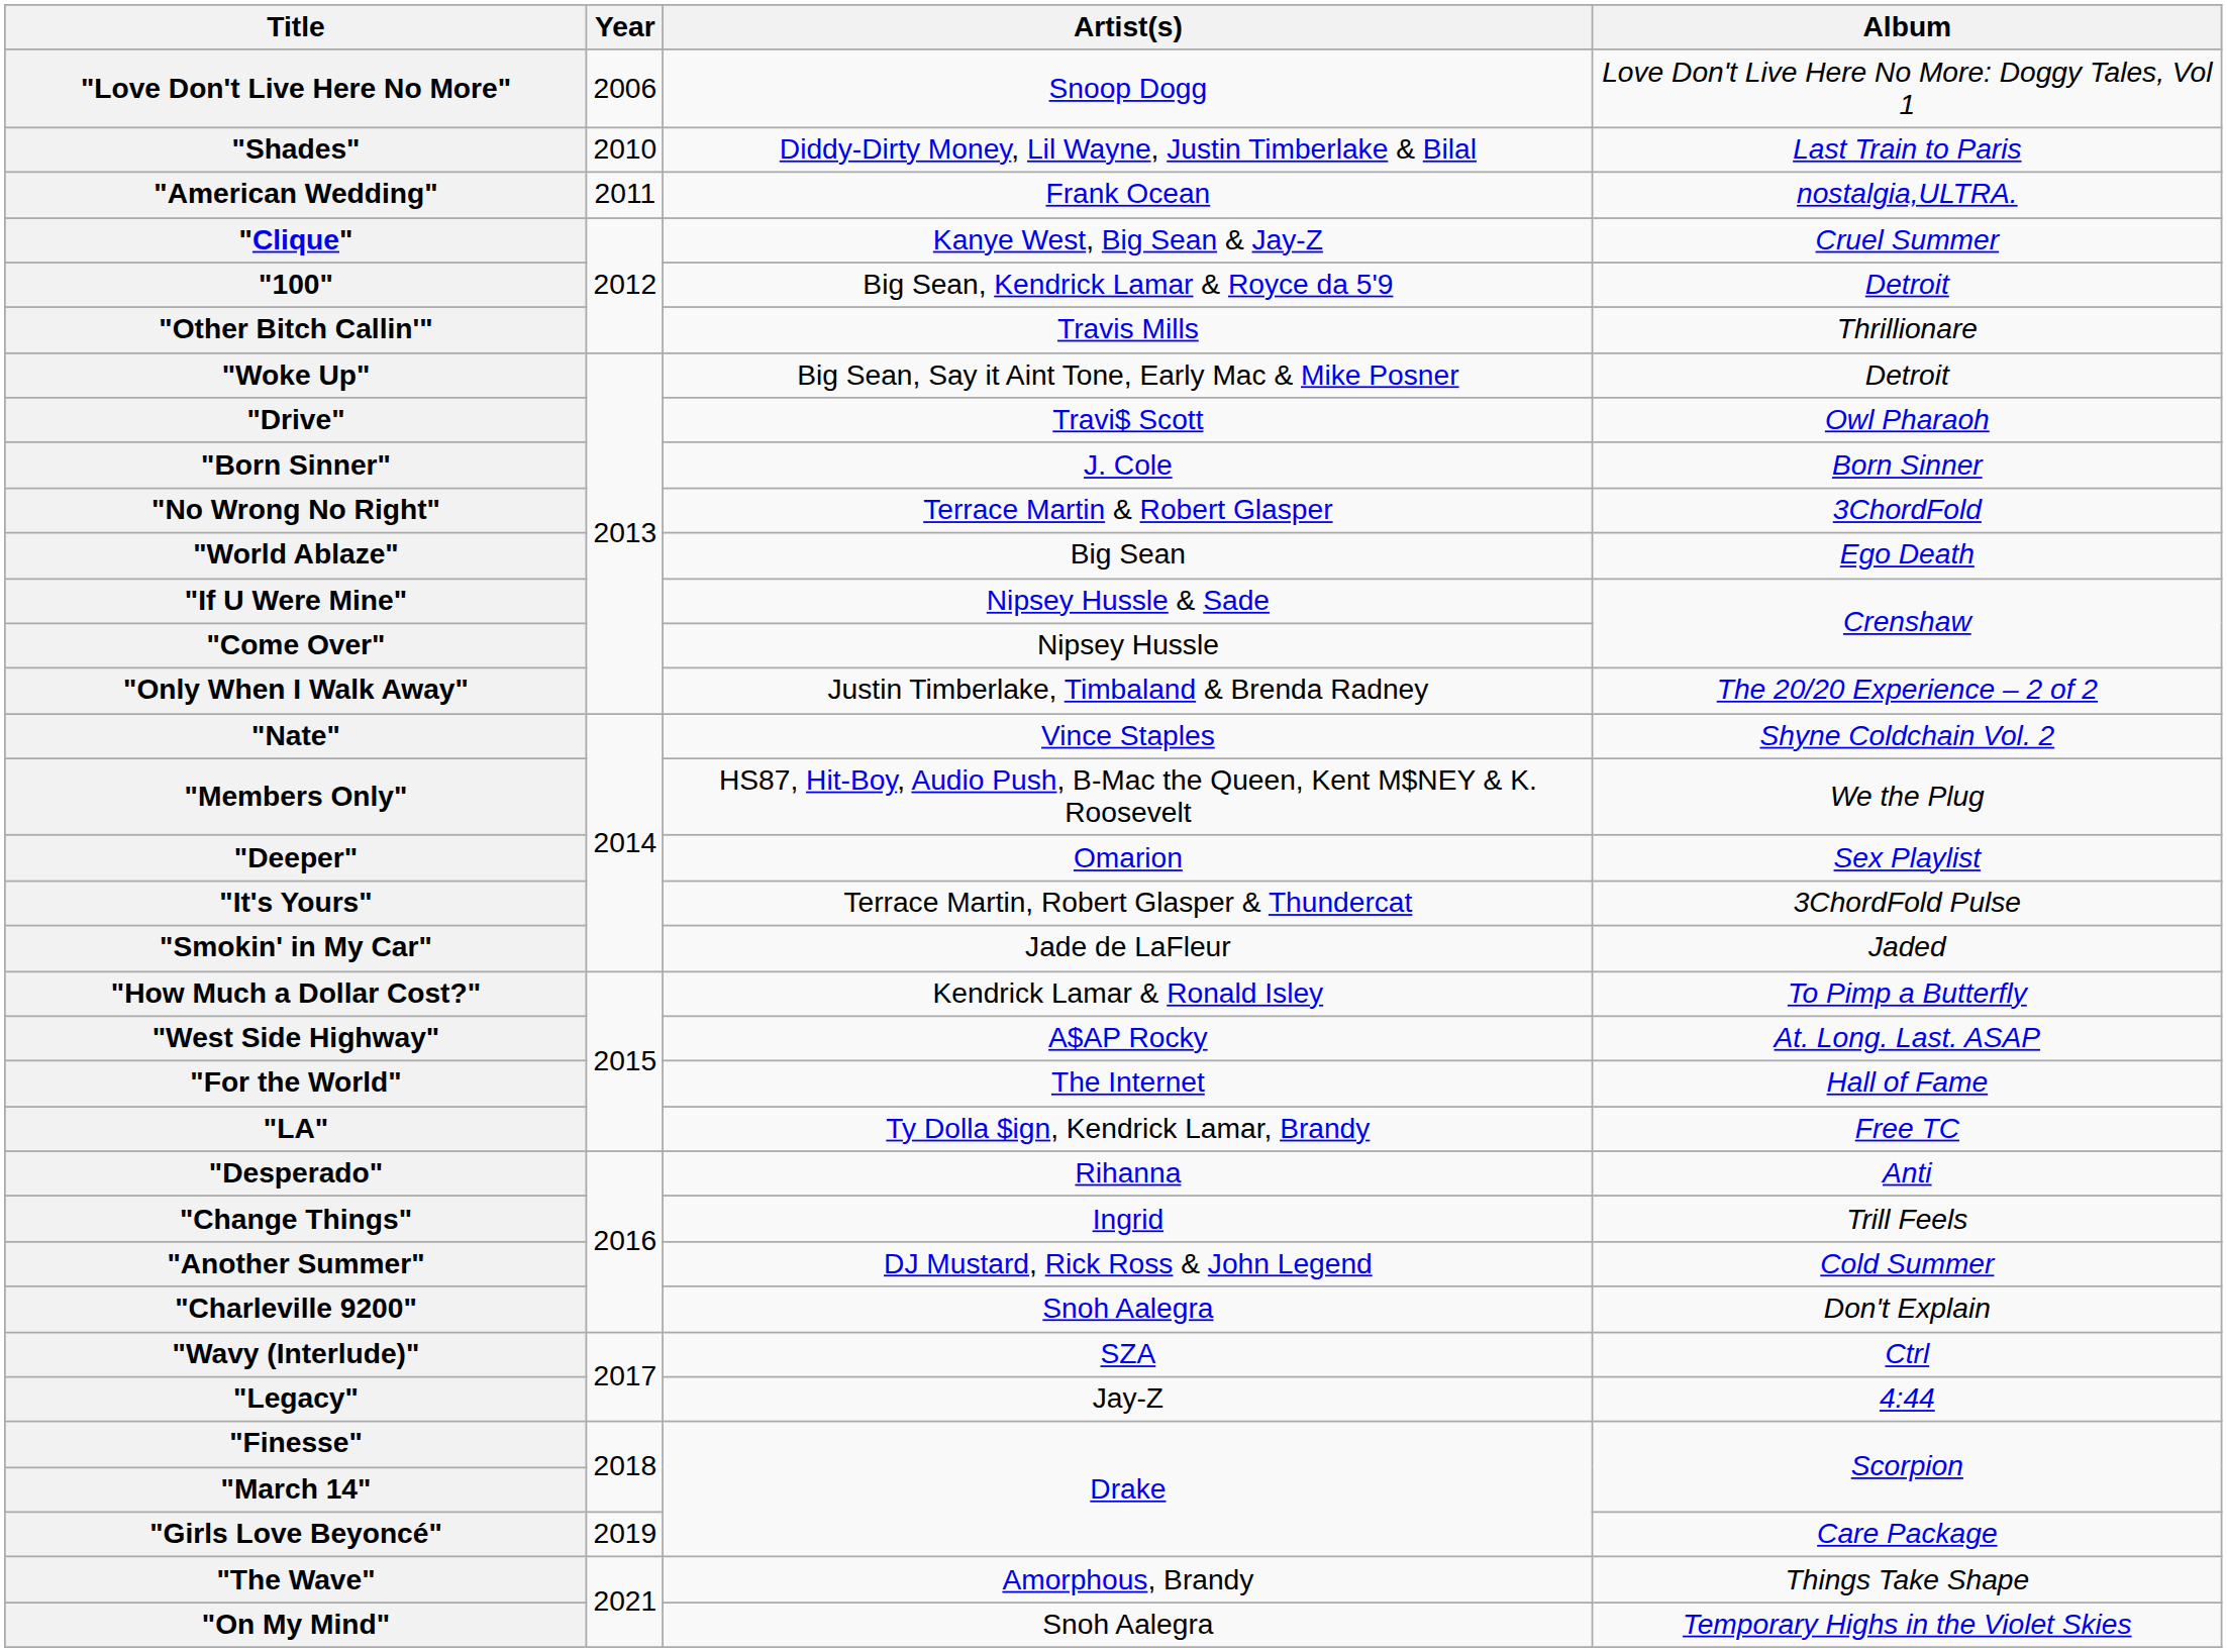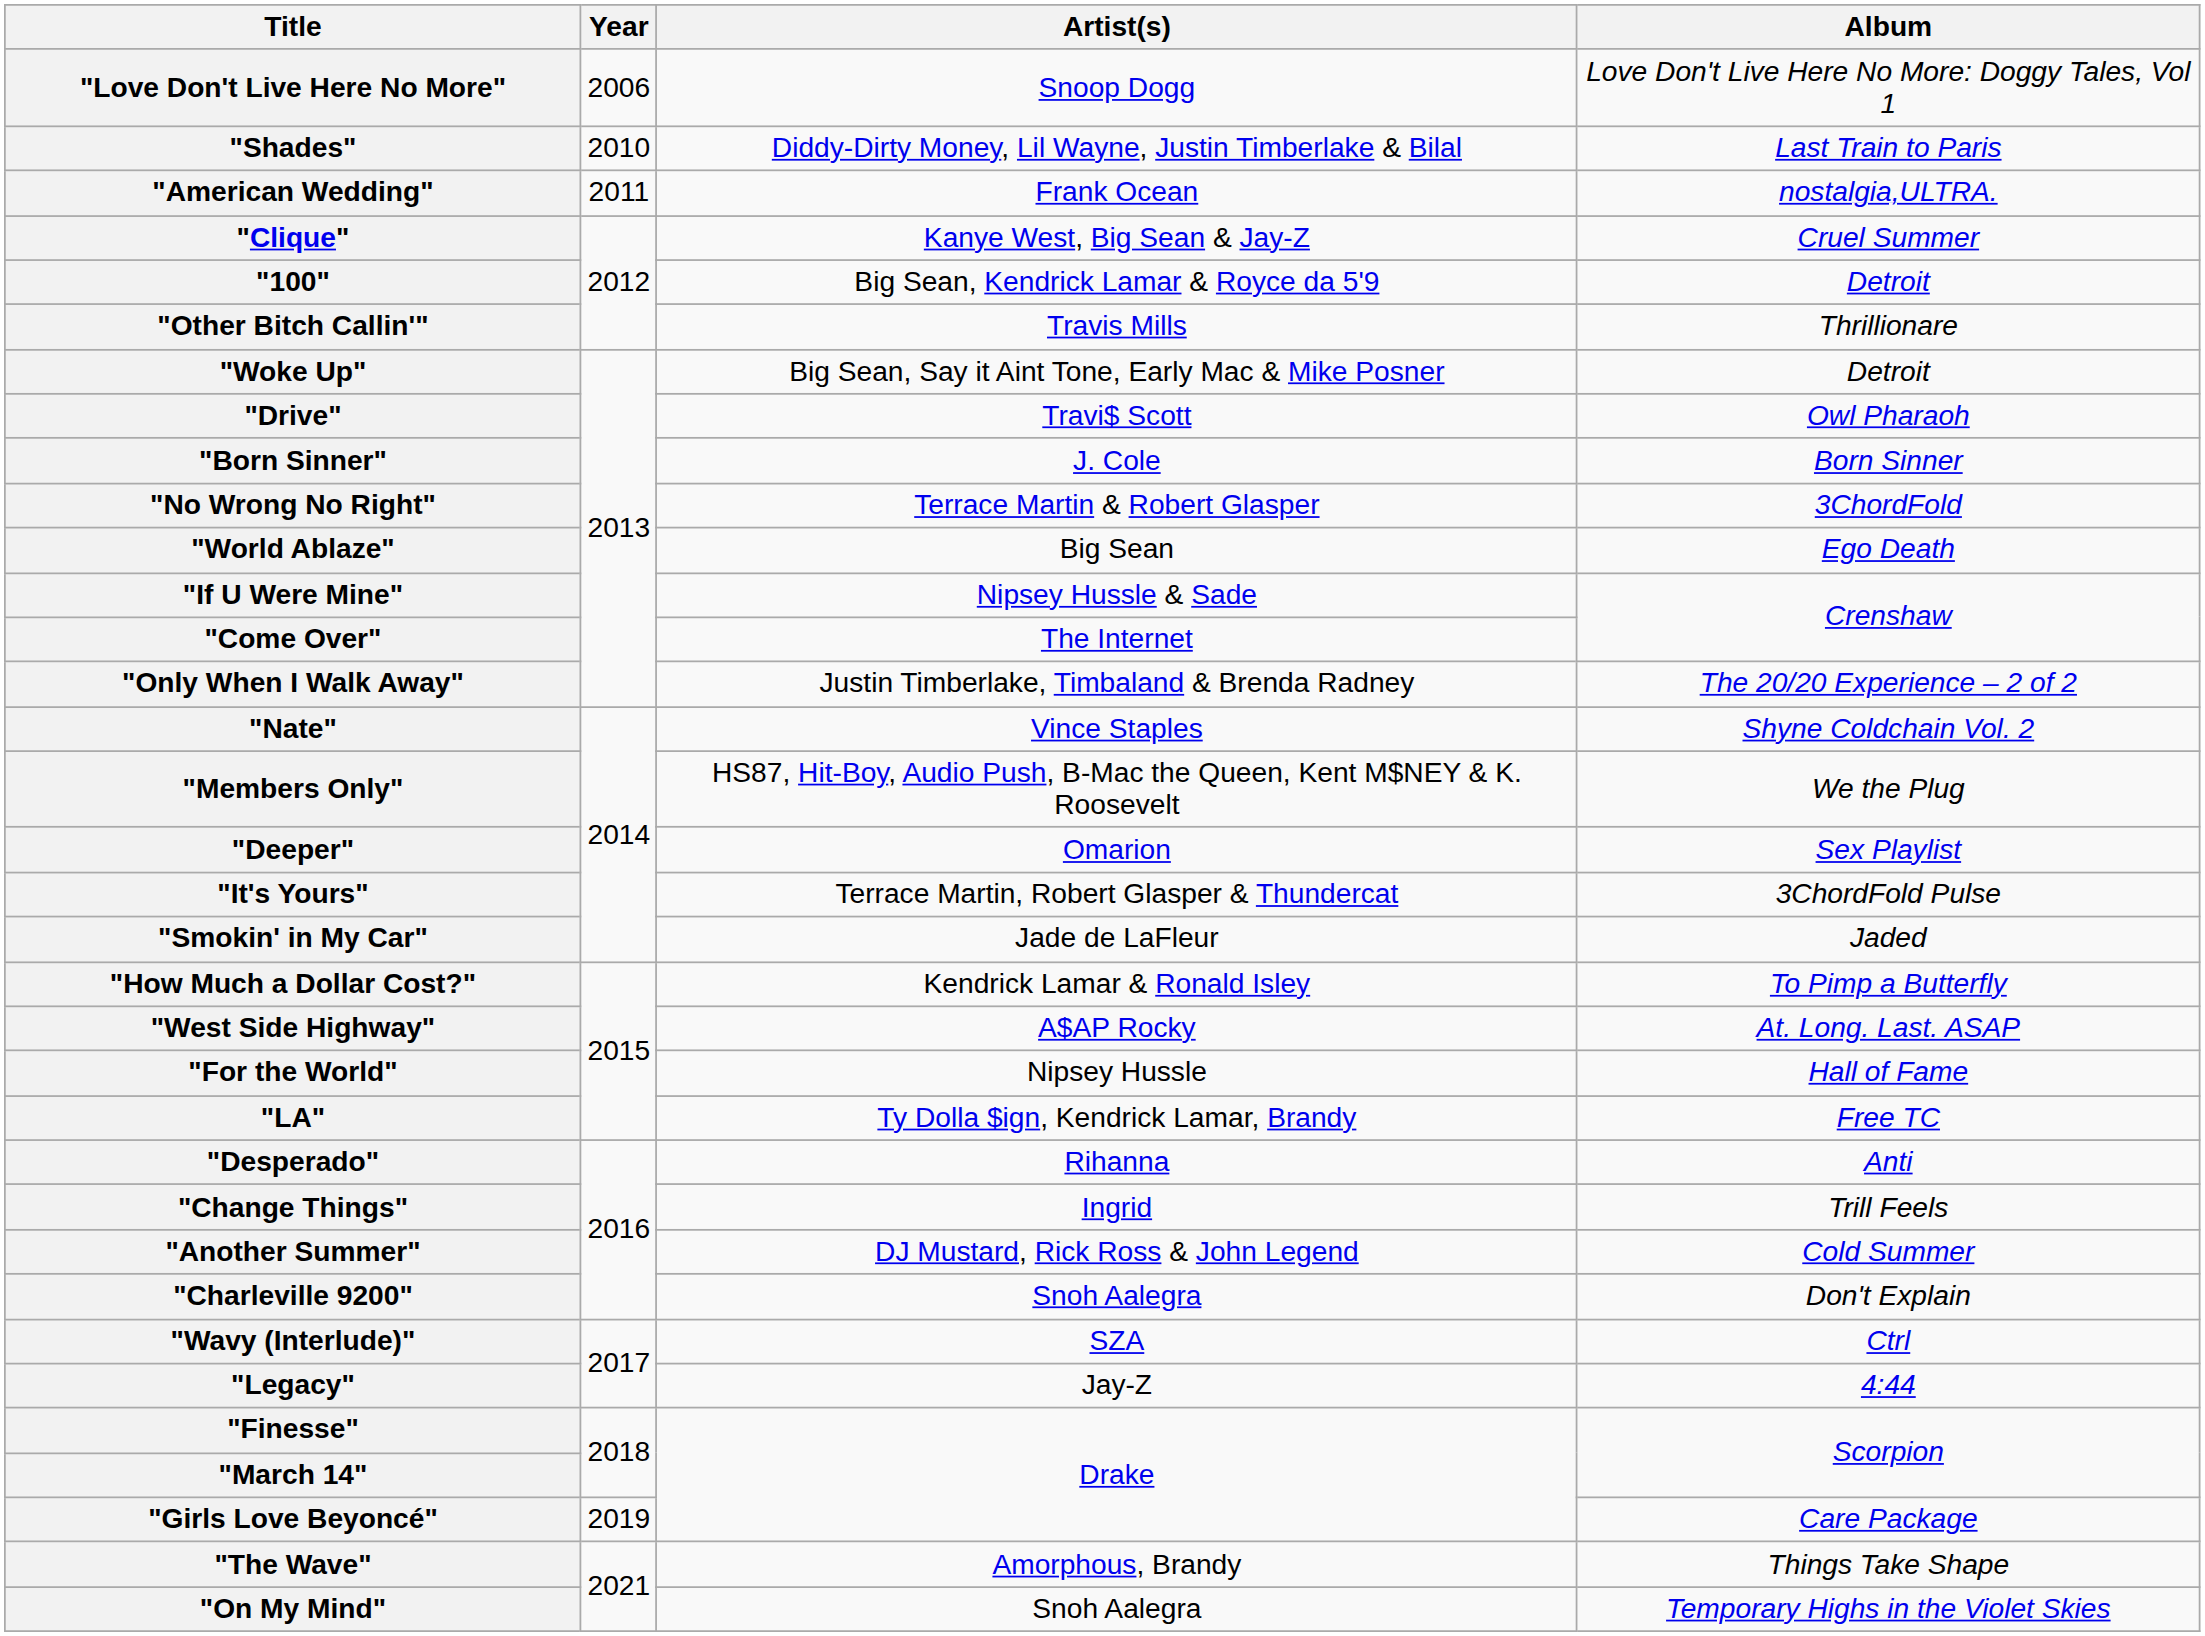 <table class="wikitable plainrowheaders" style="text-align:center;">
 <tr>
 <th scope="col" style="width:20em;">Title</th>
 <th scope="col">Year</th>
 <th scope="col">Artist(s)</th>
 <th scope="col">Album</th>
 </tr>
 <tr>
 <th scope="row">"Love Don't Live Here No More"</th>
 <td>2006</td>
 <td><a href='#'>Snoop Dogg</a></td>
 <td><em>Love Don't Live Here No More: Doggy Tales, Vol 1</em></td>
 </tr>
 <tr>
 <th scope="row">"Shades"</th>
 <td>2010</td>
 <td><a href='#'>Diddy-Dirty Money</a>, <a href='#'>Lil Wayne</a>, <a href='#'>Justin Timberlake</a> & <a href='#'>Bilal</a></td>
 <td><em><a href='#'>Last Train to Paris</a></em></td>
 </tr>
 <tr>
 <th scope="row">"American Wedding"</th>
 <td>2011</td>
 <td><a href='#'>Frank Ocean</a></td>
 <td><em><a href='#'>nostalgia,ULTRA.</a></em></td>
 </tr>
 <tr>
 <th scope="row">"<a href='#'>Clique</a>"</th>
 <td rowspan="3">2012</td>
 <td><a href='#'>Kanye West</a>, <a href='#'>Big Sean</a> & <a href='#'>Jay-Z</a></td>
 <td><em><a href='#'>Cruel Summer</a></em></td>
 </tr>
 <tr>
 <th scope="row">"100"</th>
 <td>Big Sean, <a href='#'>Kendrick Lamar</a> & <a href='#'>Royce da 5'9</a></td>
 <td><em><a href='#'>Detroit</a></em></td>
 </tr>
 <tr>
 <th scope="row">"Other Bitch Callin'"</th>
 <td><a href='#'>Travis Mills</a></td>
 <td><em>Thrillionare</em></td>
 </tr>
 <tr>
 <th scope="row">"Woke Up"</th>
 <td rowspan="8">2013</td>
 <td>Big Sean, Say it Aint Tone, Early Mac & <a href='#'>Mike Posner</a></td>
 <td><em>Detroit</em></td>
 </tr>
 <tr>
 <th scope="row">"Drive"</th>
 <td><a href='#'>Travi$ Scott</a></td>
 <td><em><a href='#'>Owl Pharaoh</a></em></td>
 </tr>
 <tr>
 <th scope="row">"Born Sinner"</th>
 <td><a href='#'>J. Cole</a></td>
 <td><em><a href='#'>Born Sinner</a></em></td>
 </tr>
 <tr>
 <th scope="row">"No Wrong No Right"</th>
 <td><a href='#'>Terrace Martin</a> & <a href='#'>Robert Glasper</a></td>
 <td><em><a href='#'>3ChordFold</a></em></td>
 </tr>
 <tr>
 <th scope="row">"World Ablaze"</th>
 <td>Big Sean</td>
 <td><em><a href='#'>Ego Death</a></em></td>
 </tr>
 <tr>
 <th scope="row">"If U Were Mine"</th>
 <td><a href='#'>Nipsey Hussle</a> & <a href='#'>Sade</a></td>
 <td rowspan="2"><em><a href='#'>Crenshaw</a></em></td>
 </tr>
 <tr>
 <th scope="row">"Come Over"</th>
-<td>Nipsey Hussle</td>
+<td><a href='#'>The Internet</a></td>
 </tr>
 <tr>
 <th scope="row">"Only When I Walk Away"</th>
 <td>Justin Timberlake, <a href='#'>Timbaland</a> & Brenda Radney</td>
 <td><em><a href='#'>The 20/20 Experience – 2 of 2</a></em></td>
 </tr>
 <tr>
 <th scope="row">"Nate"</th>
 <td rowspan="5">2014</td>
 <td><a href='#'>Vince Staples</a></td>
 <td><em><a href='#'>Shyne Coldchain Vol. 2</a></em></td>
 </tr>
 <tr>
 <th scope="row">"Members Only"</th>
 <td>HS87, <a href='#'>Hit-Boy</a>, <a href='#'>Audio Push</a>, B-Mac the Queen, Kent M$NEY & K. Roosevelt</td>
 <td><em>We the Plug</em></td>
 </tr>
 <tr>
 <th scope="row">"Deeper"</th>
 <td><a href='#'>Omarion</a></td>
 <td><em><a href='#'>Sex Playlist</a></em></td>
 </tr>
 <tr>
 <th scope="row">"It's Yours"</th>
 <td>Terrace Martin, Robert Glasper & <a href='#'>Thundercat</a></td>
 <td><em>3ChordFold Pulse</em></td>
 </tr>
 <tr>
 <th scope="row">"Smokin' in My Car"</th>
 <td>Jade de LaFleur</td>
 <td><em>Jaded</em></td>
 </tr>
 <tr>
 <th scope="row">"How Much a Dollar Cost?"</th>
 <td rowspan="4">2015</td>
 <td>Kendrick Lamar & <a href='#'>Ronald Isley</a></td>
 <td><em><a href='#'>To Pimp a Butterfly</a></em></td>
 </tr>
 <tr>
 <th scope="row">"West Side Highway"</th>
 <td><a href='#'>A$AP Rocky</a></td>
 <td><em><a href='#'>At. Long. Last. ASAP</a></em></td>
 </tr>
 <tr>
 <th scope="row">"For the World"</th>
-<td><a href='#'>The Internet</a></td>
+<td>Nipsey Hussle</td>
 <td><em><a href='#'>Hall of Fame</a></em></td>
 </tr>
 <tr>
 <th scope="row">"LA"</th>
 <td><a href='#'>Ty Dolla $ign</a>, Kendrick Lamar, <a href='#'>Brandy</a></td>
 <td><em><a href='#'>Free TC</a></em></td>
 </tr>
 <tr>
 <th scope="row">"Desperado"</th>
 <td rowspan="4">2016</td>
 <td><a href='#'>Rihanna</a></td>
 <td><em><a href='#'>Anti</a></em></td>
 </tr>
 <tr>
 <th scope="row">"Change Things"</th>
 <td><a href='#'>Ingrid</a></td>
 <td><em>Trill Feels</em></td>
 </tr>
 <tr>
 <th scope="row">"Another Summer"</th>
 <td><a href='#'>DJ Mustard</a>, <a href='#'>Rick Ross</a> & <a href='#'>John Legend</a></td>
 <td><em><a href='#'>Cold Summer</a></em></td>
 </tr>
 <tr>
 <th scope="row">"Charleville 9200"</th>
 <td><a href='#'>Snoh Aalegra</a></td>
 <td><em>Don't Explain</em></td>
 </tr>
 <tr>
 <th scope="row">"Wavy (Interlude)"</th>
 <td rowspan="2">2017</td>
 <td><a href='#'>SZA</a></td>
 <td><em><a href='#'>Ctrl</a></em></td>
 </tr>
 <tr>
 <th scope="row">"Legacy"</th>
 <td>Jay-Z</td>
 <td><em><a href='#'>4:44</a></em></td>
 </tr>
 <tr>
 <th scope="row">"Finesse"</th>
 <td rowspan="2">2018</td>
 <td rowspan="3"><a href='#'>Drake</a></td>
 <td rowspan="2"><em><a href='#'>Scorpion</a></em></td>
 </tr>
 <tr>
 <th scope="row">"March 14"</th>
 </tr>
 <tr>
 <th scope="row">"Girls Love Beyoncé"</th>
 <td>2019</td>
 <td><em><a href='#'>Care Package</a></em></td>
 </tr>
 <tr>
 <th scope="row">"The Wave"</th>
 <td rowspan="2">2021</td>
 <td><a href='#'>Amorphous</a>, Brandy</td>
 <td><em>Things Take Shape</em></td>
 </tr>
 <tr>
 <th scope="row">"On My Mind"</th>
 <td>Snoh Aalegra</td>
 <td><em><a href='#'>Temporary Highs in the Violet Skies</a></em></td>
 </tr>
 </table>
